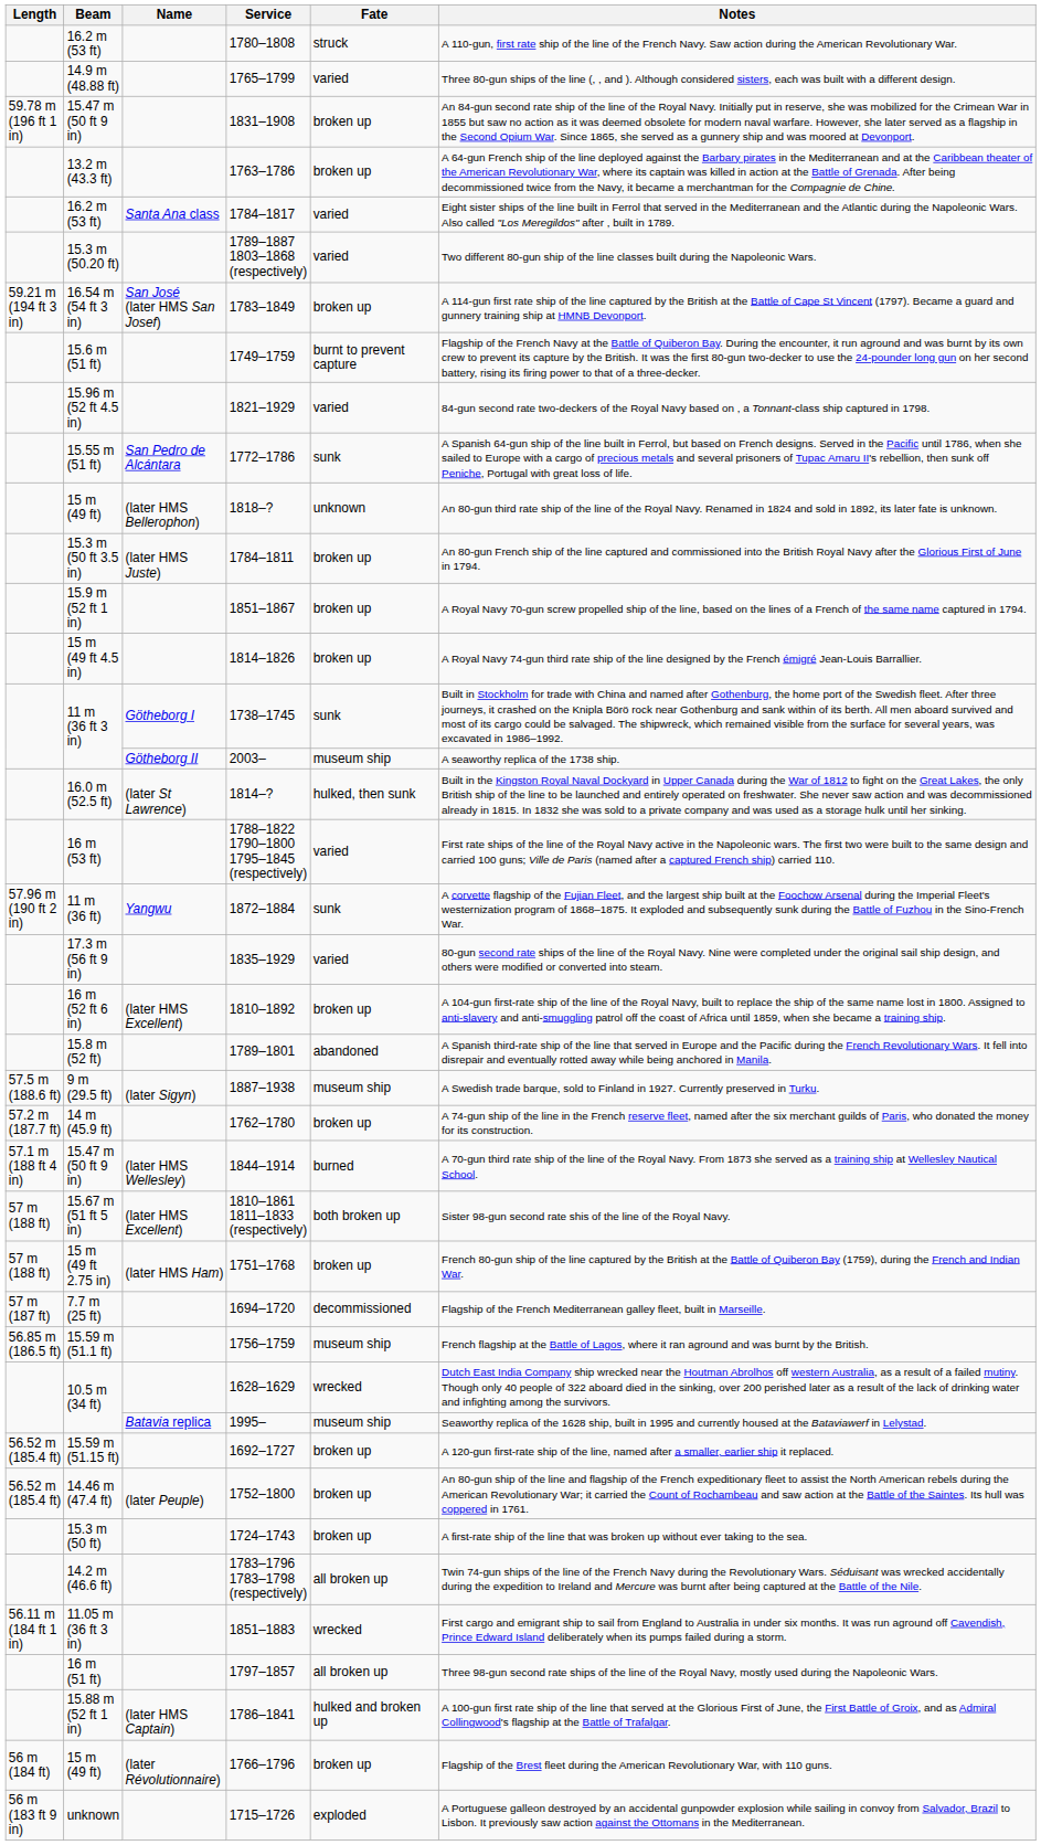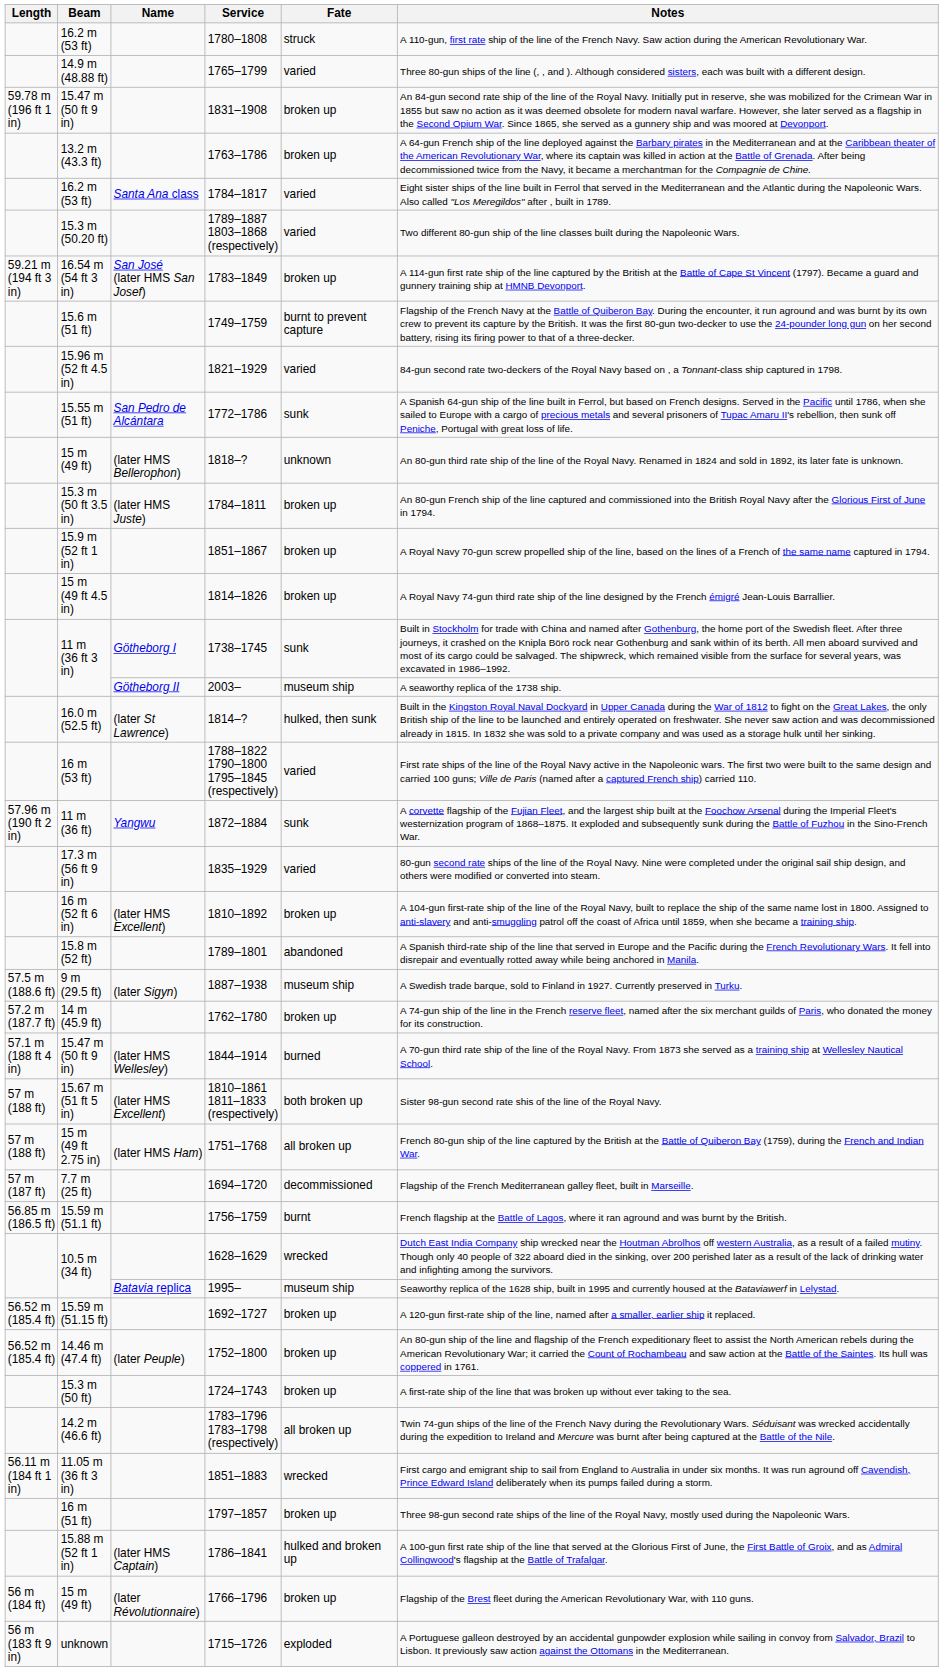 <table class="sortable wikitable" style="margin:1px; border:1px solid #ccc;">
 <tr style="vertical-align:top; text-align:left;">
 <th width=50px>Length</th>
 <th width=50px>Beam</th>
 <th width=120px>Name</th>
 <th width=50px>Service</th>
 <th width=150px>Fate</th>
 <th class=unsortable>Notes</th>
 </tr>
 <tr>
 <td></td>
 <td>16.2 m<br>(53 ft)</td>
 <td> </td>
 <td>1780–1808</td>
 <td>struck</td>
 <td><small>A 110-gun, <a href='#'>first rate</a> ship of the line of the French Navy. Saw action during the American Revolutionary War.</small></td>
 </tr>
 <tr>
 <td></td>
 <td>14.9 m<br>(48.88 ft)</td>
 <td> </td>
 <td>1765–1799</td>
 <td>varied</td>
 <td><small>Three 80-gun ships of the line (, , and ). Although considered <a href='#'>sisters</a>, each was built with a different design.</small></td>
 </tr>
 <tr>
 <td>59.78 m<br>(196 ft 1 in)</td>
 <td>15.47 m<br>(50 ft 9 in)</td>
 <td> </td>
 <td>1831–1908</td>
 <td>broken up</td>
 <td><small>An 84-gun second rate ship of the line of the Royal Navy. Initially put in reserve, she was mobilized for the Crimean War in 1855 but saw no action as it was deemed obsolete for modern naval warfare. However, she later served as a flagship in the <a href='#'>Second Opium War</a>. Since 1865, she served as a gunnery ship and was moored at <a href='#'>Devonport</a>.</small></td>
 </tr>
 <tr>
 <td></td>
 <td>13.2 m<br>(43.3 ft)</td>
 <td> </td>
 <td>1763–1786</td>
 <td>broken up</td>
 <td><small>A 64-gun French ship of the line deployed against the <a href='#'>Barbary pirates</a> in the Mediterranean and at the <a href='#'>Caribbean theater of the American Revolutionary War</a>, where its captain was killed in action at the <a href='#'>Battle of Grenada</a>. After being decommissioned twice from the Navy, it became a merchantman for the <em>Compagnie de Chine.</em></small></td>
 </tr>
 <tr>
 <td></td>
 <td>16.2 m<br>(53 ft)</td>
 <td> <a href='#'><em>Santa Ana</em> class</a></td>
 <td>1784–1817</td>
 <td>varied</td>
 <td><small>Eight sister ships of the line built in Ferrol that served in the Mediterranean and the Atlantic during the Napoleonic Wars. Also called <em>"Los Meregildos"</em> after , built in 1789.</small></td>
 </tr>
 <tr>
 <td></td>
 <td>15.3 m<br>(50.20 ft)</td>
 <td> <br> </td>
 <td>1789–1887<br>1803–1868<br>(respectively)</td>
 <td>varied</td>
 <td><small>Two different 80-gun ship of the line classes built during the Napoleonic Wars.</small></td>
 </tr>
 <tr>
 <td>59.21 m<br>(194 ft 3 in)</td>
 <td>16.54 m<br>(54 ft 3 in)</td>
 <td> <em><a href='#'>San José</a></em><br>(later  HMS <em>San Josef</em>)</td>
 <td>1783–1849</td>
 <td>broken up</td>
 <td><small>A 114-gun first rate ship of the line captured by the British at the <a href='#'>Battle of Cape St Vincent</a> (1797). Became a guard and gunnery training ship at <a href='#'>HMNB Devonport</a>.</small></td>
 </tr>
 <tr>
 <td></td>
 <td>15.6 m<br>(51 ft)</td>
 <td> </td>
 <td>1749–1759</td>
 <td>burnt to prevent capture</td>
 <td><small>Flagship of the French Navy at the <a href='#'>Battle of Quiberon Bay</a>. During the encounter, it run aground and was burnt by its own crew to prevent its capture by the British. It was the first 80-gun two-decker to use the <a href='#'>24-pounder long gun</a> on her second battery, rising its firing power to that of a three-decker.</small></td>
 </tr>
 <tr>
 <td></td>
 <td>15.96 m<br>(52 ft 4.5 in)</td>
 <td> </td>
 <td>1821–1929</td>
 <td>varied</td>
 <td><small>84-gun second rate two-deckers of the Royal Navy based on , a <em>Tonnant</em>-class ship captured in 1798.</small></td>
 </tr>
 <tr>
 <td></td>
 <td>15.55 m<br>(51 ft)</td>
 <td> <em><a href='#'>San Pedro de Alcántara</a></em></td>
 <td>1772–1786</td>
 <td>sunk</td>
 <td><small>A Spanish 64-gun ship of the line built in Ferrol, but based on French designs. Served in the <a href='#'>Pacific</a> until 1786, when she sailed to Europe with a cargo of <a href='#'>precious metals</a> and several prisoners of <a href='#'>Tupac Amaru II</a>'s rebellion, then sunk off <a href='#'>Peniche</a>, Portugal with great loss of life.</small></td>
 </tr>
 <tr>
 <td></td>
 <td>15 m<br>(49 ft)</td>
 <td> <br>(later  HMS <em>Bellerophon</em>)</td>
 <td>1818–?</td>
 <td>unknown</td>
 <td><small>An 80-gun third rate ship of the line of the Royal Navy. Renamed in 1824 and sold in 1892, its later fate is unknown.</small></td>
 </tr>
 <tr>
 <td></td>
 <td>15.3 m<br>(50 ft 3.5 in)</td>
 <td> <br>(later  HMS <em>Juste</em>)</td>
 <td>1784–1811</td>
 <td>broken up</td>
 <td><small>An 80-gun French ship of the line captured and commissioned into the British Royal Navy after the <a href='#'>Glorious First of June</a> in 1794.</small></td>
 </tr>
 <tr>
 <td></td>
 <td>15.9 m<br>(52 ft 1 in)</td>
 <td> </td>
 <td>1851–1867</td>
 <td>broken up</td>
 <td><small>A Royal Navy 70-gun screw propelled ship of the line, based on the lines of a French  of <a href='#'>the same name</a> captured in 1794.</small></td>
 </tr>
 <tr>
 <td></td>
 <td>15 m<br>(49 ft 4.5 in)</td>
 <td> </td>
 <td>1814–1826</td>
 <td>broken up</td>
 <td><small>A Royal Navy 74-gun third rate ship of the line designed by the French <a href='#'>émigré</a> Jean-Louis Barrallier.</small></td>
 </tr>
 <tr>
 <td rowspan="2"></td>
 <td rowspan="2">11 m<br>(36 ft 3 in)</td>
 <td> <em><a href='#'>Götheborg I</a></em></td>
 <td>1738–1745</td>
 <td>sunk</td>
 <td><small>Built in <a href='#'>Stockholm</a> for trade with China and named after <a href='#'>Gothenburg</a>, the home port of the Swedish fleet. After three journeys, it crashed on the Knipla Börö rock near Gothenburg and sank within  of its berth. All men aboard survived and most of its cargo could be salvaged. The shipwreck, which remained visible from the surface for several years, was excavated in 1986–1992.</small></td>
 </tr>
 <tr>
 <td> <em><a href='#'>Götheborg II</a></em></td>
 <td>2003–</td>
 <td>museum ship</td>
 <td><small>A seaworthy replica of the 1738 ship.</small></td>
 </tr>
 <tr>
 <td></td>
 <td>16.0 m<br>(52.5 ft)</td>
 <td> <br>(later  <em>St Lawrence</em>)</td>
 <td>1814–?</td>
 <td>hulked, then sunk</td>
 <td><small>Built in the <a href='#'>Kingston Royal Naval Dockyard</a> in <a href='#'>Upper Canada</a> during the <a href='#'>War of 1812</a> to fight on the <a href='#'>Great Lakes</a>, the only British ship of the line to be launched and entirely operated on freshwater. She never saw action and was decommissioned already in 1815. In 1832 she was sold to a private company and was used as a storage hulk until her sinking.</small></td>
 </tr>
 <tr>
 <td></td>
 <td>16 m<br>(53 ft)</td>
 <td> <br> <br> </td>
 <td>1788–1822<br>1790–1800<br>1795–1845<br>(respectively)</td>
 <td>varied</td>
 <td><small>First rate ships of the line of the Royal Navy active in the Napoleonic wars. The first two were built to the same design and carried 100 guns; <em>Ville de Paris</em> (named after a <a href='#'>captured French ship</a>) carried 110.</small></td>
 </tr>
 <tr>
 <td>57.96 m<br>(190 ft 2 in)</td>
 <td>11 m<br>(36 ft)</td>
 <td> <em><a href='#'>Yangwu</a></em></td>
 <td>1872–1884</td>
 <td>sunk</td>
 <td><small>A <a href='#'>corvette</a> flagship of the <a href='#'>Fujian Fleet</a>, and the largest ship built at the <a href='#'>Foochow Arsenal</a> during the Imperial Fleet's westernization program of 1868–1875. It exploded and subsequently sunk during the <a href='#'>Battle of Fuzhou</a> in the Sino-French War.</small></td>
 </tr>
 <tr>
 <td></td>
 <td>17.3 m<br>(56 ft 9 in)</td>
 <td> </td>
 <td>1835–1929</td>
 <td>varied</td>
 <td><small>80-gun <a href='#'>second rate</a> ships of the line of the Royal Navy. Nine were completed under the original sail ship design, and others were modified or converted into steam.</small></td>
 </tr>
 <tr>
 <td></td>
 <td>16 m<br>(52 ft 6 in)</td>
 <td> <br>(later  HMS <em>Excellent</em>)</td>
 <td>1810–1892</td>
 <td>broken up</td>
 <td><small>A 104-gun first-rate ship of the line of the Royal Navy, built to replace the ship of the same name lost in 1800. Assigned to <a href='#'>anti-slavery</a> and anti-<a href='#'>smuggling</a> patrol off the coast of Africa until 1859, when she became a <a href='#'>training ship</a>.</small></td>
 </tr>
 <tr>
 <td></td>
 <td>15.8 m<br>(52 ft)</td>
 <td> </td>
 <td>1789–1801</td>
 <td>abandoned</td>
 <td><small>A Spanish third-rate ship of the line that served in Europe and the Pacific during the <a href='#'>French Revolutionary Wars</a>. It fell into disrepair and eventually rotted away while being anchored in <a href='#'>Manila</a>.</small></td>
 </tr>
 <tr>
 <td>57.5 m<br>(188.6 ft)</td>
 <td>9 m<br>(29.5 ft)</td>
 <td> <br>(later  <em>Sigyn</em>)</td>
 <td>1887–1938</td>
 <td>museum ship</td>
 <td><small>A Swedish trade barque, sold to Finland in 1927. Currently preserved in <a href='#'>Turku</a>.</small></td>
 </tr>
 <tr>
 <td>57.2 m<br>(187.7 ft)</td>
 <td>14 m<br>(45.9 ft)</td>
 <td> </td>
 <td>1762–1780</td>
 <td>broken up</td>
 <td><small>A 74-gun ship of the line in the French <a href='#'>reserve fleet</a>, named after the six merchant guilds of <a href='#'>Paris</a>, who donated the money for its construction.</small></td>
 </tr>
 <tr>
 <td>57.1 m<br>(188 ft 4 in)</td>
 <td>15.47 m<br>(50 ft 9 in)</td>
 <td> <br>(later  HMS <em>Wellesley</em>)</td>
 <td>1844–1914</td>
 <td>burned</td>
 <td><small>A 70-gun third rate ship of the line of the Royal Navy. From 1873 she served as a <a href='#'>training ship</a> at <a href='#'>Wellesley Nautical School</a>.</small></td>
 </tr>
 <tr>
 <td>57 m<br>(188 ft)</td>
 <td>15.67 m<br>(51 ft 5 in)</td>
 <td> <br>(later  HMS <em>Excellent</em>)<br> </td>
 <td>1810–1861<br>1811–1833<br>(respectively)</td>
 <td>both broken up</td>
 <td><small>Sister 98-gun second rate shis of the line of the Royal Navy.</small></td>
 </tr>
 <tr>
 <td>57 m<br>(188 ft)</td>
 <td>15 m<br>(49 ft 2.75 in)</td>
 <td><br>(later  HMS <em>Ham</em>)</td>
 <td>1751–1768</td>
-<td>broken up</td>
+<td>all broken up</td>
 <td><small>French 80-gun ship of the line captured by the British at the <a href='#'>Battle of Quiberon Bay</a> (1759), during the <a href='#'>French and Indian War</a>.</small></td>
 </tr>
 <tr>
 <td>57 m<br>(187 ft)</td>
 <td>7.7 m<br>(25 ft)</td>
 <td> </td>
 <td>1694–1720</td>
 <td>decommissioned</td>
 <td><small>Flagship of the French Mediterranean galley fleet, built in <a href='#'>Marseille</a>.</small></td>
 </tr>
 <tr>
 <td>56.85 m<br>(186.5 ft)</td>
 <td>15.59 m<br>(51.1 ft)</td>
 <td> </td>
 <td>1756–1759</td>
-<td>museum ship</td>
+<td>burnt</td>
 <td><small>French flagship at the <a href='#'>Battle of Lagos</a>, where it ran aground and was burnt by the British.</small></td>
 </tr>
 <tr>
 <td rowspan="2"></td>
 <td rowspan="2">10.5 m <br> (34 ft)</td>
 <td> </td>
 <td>1628–1629</td>
 <td>wrecked</td>
 <td><small><a href='#'>Dutch East India Company</a> ship wrecked near the <a href='#'>Houtman Abrolhos</a> off <a href='#'>western Australia</a>, as a result of a failed <a href='#'>mutiny</a>. Though only 40 people of 322 aboard died in the sinking, over 200 perished later as a result of the lack of drinking water and infighting among the survivors.</small></td>
 </tr>
 <tr>
 <td> <a href='#'><em>Batavia</em> replica</a></td>
 <td>1995–</td>
 <td>museum ship</td>
 <td><small>Seaworthy replica of the 1628 ship, built in 1995 and currently housed at the <em>Bataviawerf</em> in <a href='#'>Lelystad</a>.</small></td>
 </tr>
 <tr>
 <td>56.52 m<br>(185.4 ft)</td>
 <td>15.59 m<br>(51.15 ft)</td>
 <td> </td>
 <td>1692–1727</td>
 <td>broken up</td>
 <td><small>A 120-gun first-rate ship of the line, named after <a href='#'>a smaller, earlier ship</a> it replaced.</small></td>
 </tr>
 <tr>
 <td>56.52 m<br>(185.4 ft)</td>
 <td>14.46 m<br>(47.4 ft)</td>
 <td> <br>(later  <em>Peuple</em>)</td>
 <td>1752–1800</td>
 <td>broken up</td>
 <td><small>An 80-gun ship of the line and flagship of the French expeditionary fleet to assist the North American rebels during the American Revolutionary War; it carried the <a href='#'>Count of Rochambeau</a> and saw action at the <a href='#'>Battle of the Saintes</a>. Its hull was <a href='#'>coppered</a> in 1761.</small></td>
 </tr>
 <tr>
 <td></td>
 <td>15.3 m<br>(50 ft)</td>
 <td> </td>
 <td>1724–1743</td>
 <td>broken up</td>
 <td><small>A first-rate ship of the line that was broken up without ever taking to the sea.</small></td>
 </tr>
 <tr>
 <td></td>
 <td>14.2 m<br>(46.6 ft)</td>
 <td> <br> </td>
 <td>1783–1796<br>1783–1798<br>(respectively)</td>
 <td>all broken up</td>
 <td><small>Twin 74-gun ships of the line of the French Navy during the Revolutionary Wars. <em>Séduisant</em> was wrecked accidentally during the expedition to Ireland and <em>Mercure</em> was burnt after being captured at the <a href='#'>Battle of the Nile</a>.</small></td>
 </tr>
 <tr>
 <td>56.11 m<br>(184 ft 1 in)</td>
 <td>11.05 m<br>(36 ft 3 in)</td>
 <td> </td>
 <td>1851–1883</td>
 <td>wrecked</td>
 <td><small>First cargo and emigrant ship to sail from England to Australia in under six months. It was run aground off <a href='#'>Cavendish, Prince Edward Island</a> deliberately when its pumps failed during a storm.</small></td>
 </tr>
 <tr>
 <td></td>
 <td>16 m<br>(51 ft)</td>
 <td> </td>
 <td>1797–1857</td>
-<td>all broken up</td>
+<td>broken up</td>
 <td><small>Three 98-gun second rate ships of the line of the Royal Navy, mostly used during the Napoleonic Wars.</small></td>
 </tr>
 <tr>
 <td></td>
 <td>15.88 m<br>(52 ft 1 in)</td>
 <td> <br>(later  HMS <em>Captain</em>)</td>
 <td>1786–1841</td>
 <td>hulked and broken up</td>
 <td><small>A 100-gun first rate ship of the line that served at the Glorious First of June, the <a href='#'>First Battle of Groix</a>, and as <a href='#'>Admiral Collingwood</a>'s flagship at the <a href='#'>Battle of Trafalgar</a>.</small></td>
 </tr>
 <tr>
 <td>56 m<br>(184 ft)</td>
 <td>15 m<br>(49 ft)</td>
 <td> <br>(later  <em>Révolutionnaire</em>)</td>
 <td>1766–1796</td>
 <td>broken up</td>
 <td><small>Flagship of the <a href='#'>Brest</a> fleet during the American Revolutionary War, with 110 guns.</small></td>
 </tr>
 <tr>
 <td>56 m<br>(183 ft 9 in)</td>
 <td>unknown</td>
 <td> </td>
 <td>1715–1726</td>
 <td>exploded</td>
 <td><small>A Portuguese galleon destroyed by an accidental gunpowder explosion while sailing in convoy from <a href='#'>Salvador, Brazil</a> to Lisbon. It previously saw action <a href='#'>against the Ottomans</a> in the Mediterranean.</small></td>
 </tr>
 </table>
